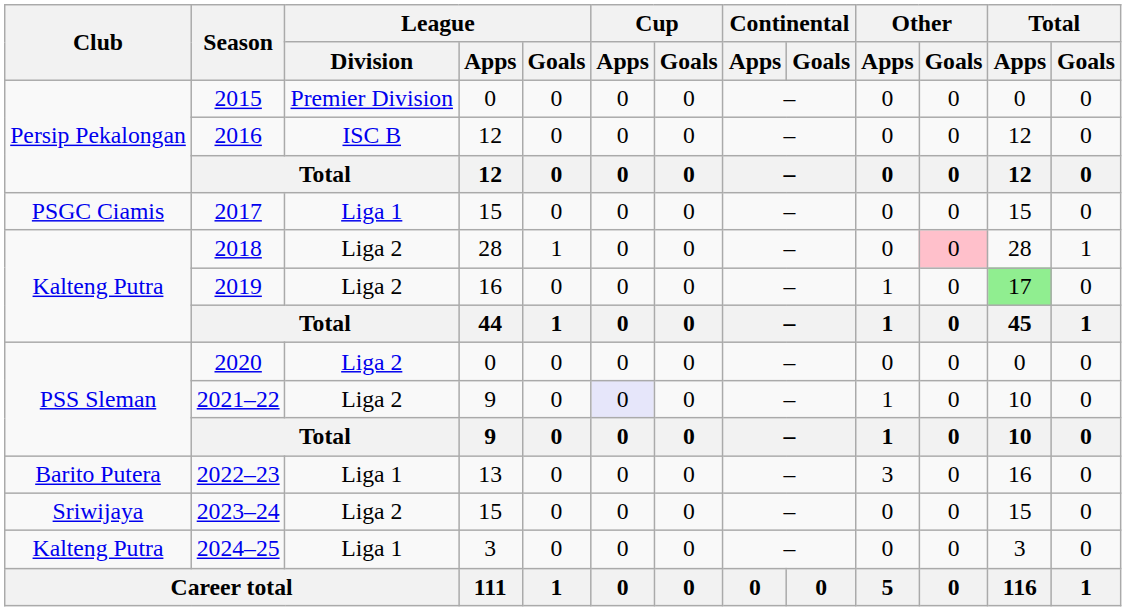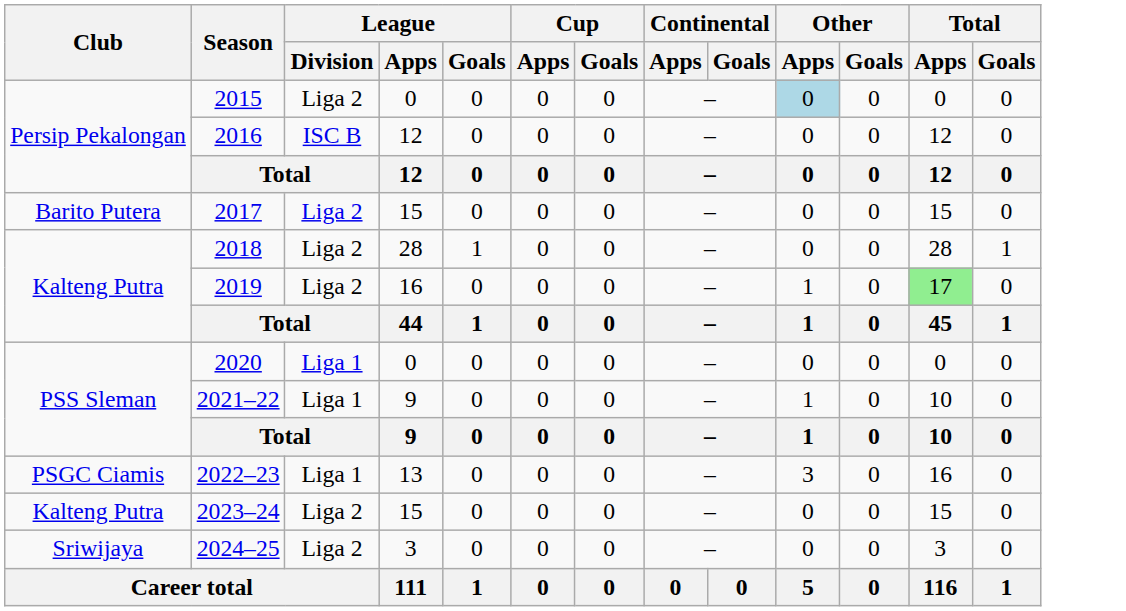 <table class="wikitable" style="text-align:center">
 <tr>
 <th rowspan="2">Club</th>
 <th rowspan="2">Season</th>
 <th colspan="3">League</th>
 <th colspan="2">Cup</th>
 <th colspan="2">Continental</th>
 <th colspan="2">Other</th>
 <th colspan="2">Total</th>
 </tr>
 <tr>
 <th>Division</th>
 <th>Apps</th>
 <th>Goals</th>
 <th>Apps</th>
 <th>Goals</th>
 <th>Apps</th>
 <th>Goals</th>
 <th>Apps</th>
 <th>Goals</th>
 <th>Apps</th>
 <th>Goals</th>
 </tr>
 <tr>
 <td rowspan="3" valign="center"><a href='#'>Persip Pekalongan</a></td>
 <td><a href='#'>2015</a></td>
-<td><a href='#'>Premier Division</a></td>
+<td rowspan="1" valign="center">Liga 2</td>
 <td>0</td>
 <td>0</td>
 <td>0</td>
 <td>0</td>
 <td colspan="2">–</td>
-<td>0</td>
+<td style="background: lightblue;">0</td>
 <td>0</td>
 <td>0</td>
 <td>0</td>
 </tr>
 <tr>
 <td><a href='#'>2016</a></td>
 <td><a href='#'>ISC B</a></td>
 <td>12</td>
 <td>0</td>
 <td>0</td>
 <td>0</td>
 <td colspan="2">–</td>
 <td>0</td>
 <td>0</td>
 <td>12</td>
 <td>0</td>
 </tr>
 <tr>
 <th colspan="2">Total</th>
 <th>12</th>
 <th>0</th>
 <th>0</th>
 <th>0</th>
 <th colspan="2">–</th>
 <th>0</th>
 <th>0</th>
 <th>12</th>
 <th>0</th>
 </tr>
 <tr>
-<td rowspan="1" valign="center"><a href='#'>PSGC Ciamis</a></td>
+<td rowspan="1"><a href='#'>Barito Putera</a></td>
 <td><a href='#'>2017</a></td>
-<td rowspan="1" valign="center"><a href='#'>Liga 1</a></td>
+<td rowspan="1" valign="center"><a href='#'>Liga 2</a></td>
 <td>15</td>
 <td>0</td>
 <td>0</td>
 <td>0</td>
 <td colspan="2">–</td>
 <td>0</td>
 <td>0</td>
 <td>15</td>
 <td>0</td>
 </tr>
 <tr>
 <td rowspan="3" valign="center"><a href='#'>Kalteng Putra</a></td>
 <td><a href='#'>2018</a></td>
 <td rowspan="1" valign="center">Liga 2</td>
 <td>28</td>
 <td>1</td>
 <td>0</td>
 <td>0</td>
 <td colspan="2">–</td>
 <td>0</td>
-<td style="background: pink;">0</td>
+<td>0</td>
 <td>28</td>
 <td>1</td>
 </tr>
 <tr>
 <td><a href='#'>2019</a></td>
 <td rowspan="1" valign="center">Liga 2</td>
 <td>16</td>
 <td>0</td>
 <td>0</td>
 <td>0</td>
 <td colspan="2">–</td>
 <td>1</td>
 <td>0</td>
 <td style="background: lightgreen;">17</td>
 <td>0</td>
 </tr>
 <tr>
 <th colspan="2">Total</th>
 <th>44</th>
 <th>1</th>
 <th>0</th>
 <th>0</th>
 <th colspan="2">–</th>
 <th>1</th>
 <th>0</th>
 <th>45</th>
 <th>1</th>
 </tr>
 <tr>
 <td rowspan="3" valign="center"><a href='#'>PSS Sleman</a></td>
 <td><a href='#'>2020</a></td>
-<td rowspan="1" valign="center"><a href='#'>Liga 2</a></td>
+<td rowspan="1" valign="center"><a href='#'>Liga 1</a></td>
 <td>0</td>
 <td>0</td>
 <td>0</td>
 <td>0</td>
 <td colspan="2">–</td>
 <td>0</td>
 <td>0</td>
 <td>0</td>
 <td>0</td>
 </tr>
 <tr>
 <td><a href='#'>2021–22</a></td>
-<td rowspan="1" valign="center">Liga 2</td>
+<td rowspan="1" valign="center">Liga 1</td>
 <td>9</td>
 <td>0</td>
-<td style="background: lavender;">0</td>
+<td>0</td>
 <td>0</td>
 <td colspan="2">–</td>
 <td>1</td>
 <td>0</td>
 <td>10</td>
 <td>0</td>
 </tr>
 <tr>
 <th colspan="2">Total</th>
 <th>9</th>
 <th>0</th>
 <th>0</th>
 <th>0</th>
 <th colspan="2">–</th>
 <th>1</th>
 <th>0</th>
 <th>10</th>
 <th>0</th>
 </tr>
 <tr>
-<td rowspan="1"><a href='#'>Barito Putera</a></td>
+<td rowspan="1" valign="center"><a href='#'>PSGC Ciamis</a></td>
 <td><a href='#'>2022–23</a></td>
 <td rowspan="1">Liga 1</td>
 <td>13</td>
 <td>0</td>
 <td>0</td>
 <td>0</td>
 <td colspan="2">–</td>
 <td>3</td>
 <td>0</td>
 <td>16</td>
 <td>0</td>
 </tr>
 <tr>
-<td rowspan="1"><a href='#'>Sriwijaya</a></td>
+<td rowspan="1"><a href='#'>Kalteng Putra</a></td>
 <td><a href='#'>2023–24</a></td>
 <td rowspan="1">Liga 2</td>
 <td>15</td>
 <td>0</td>
 <td>0</td>
 <td>0</td>
 <td colspan="2">–</td>
 <td>0</td>
 <td>0</td>
 <td>15</td>
 <td>0</td>
 </tr>
 <tr>
-<td rowspan="1"><a href='#'>Kalteng Putra</a></td>
+<td rowspan="1"><a href='#'>Sriwijaya</a></td>
 <td><a href='#'>2024–25</a></td>
-<td rowspan="1" valign="center">Liga 1</td>
+<td rowspan="1">Liga 2</td>
 <td>3</td>
 <td>0</td>
 <td>0</td>
 <td>0</td>
 <td colspan="2">–</td>
 <td>0</td>
 <td>0</td>
 <td>3</td>
 <td>0</td>
 </tr>
 <tr>
 <th colspan="3">Career total</th>
 <th>111</th>
 <th>1</th>
 <th>0</th>
 <th>0</th>
 <th>0</th>
 <th>0</th>
 <th>5</th>
 <th>0</th>
 <th>116</th>
 <th>1</th>
 </tr>
 </table>
